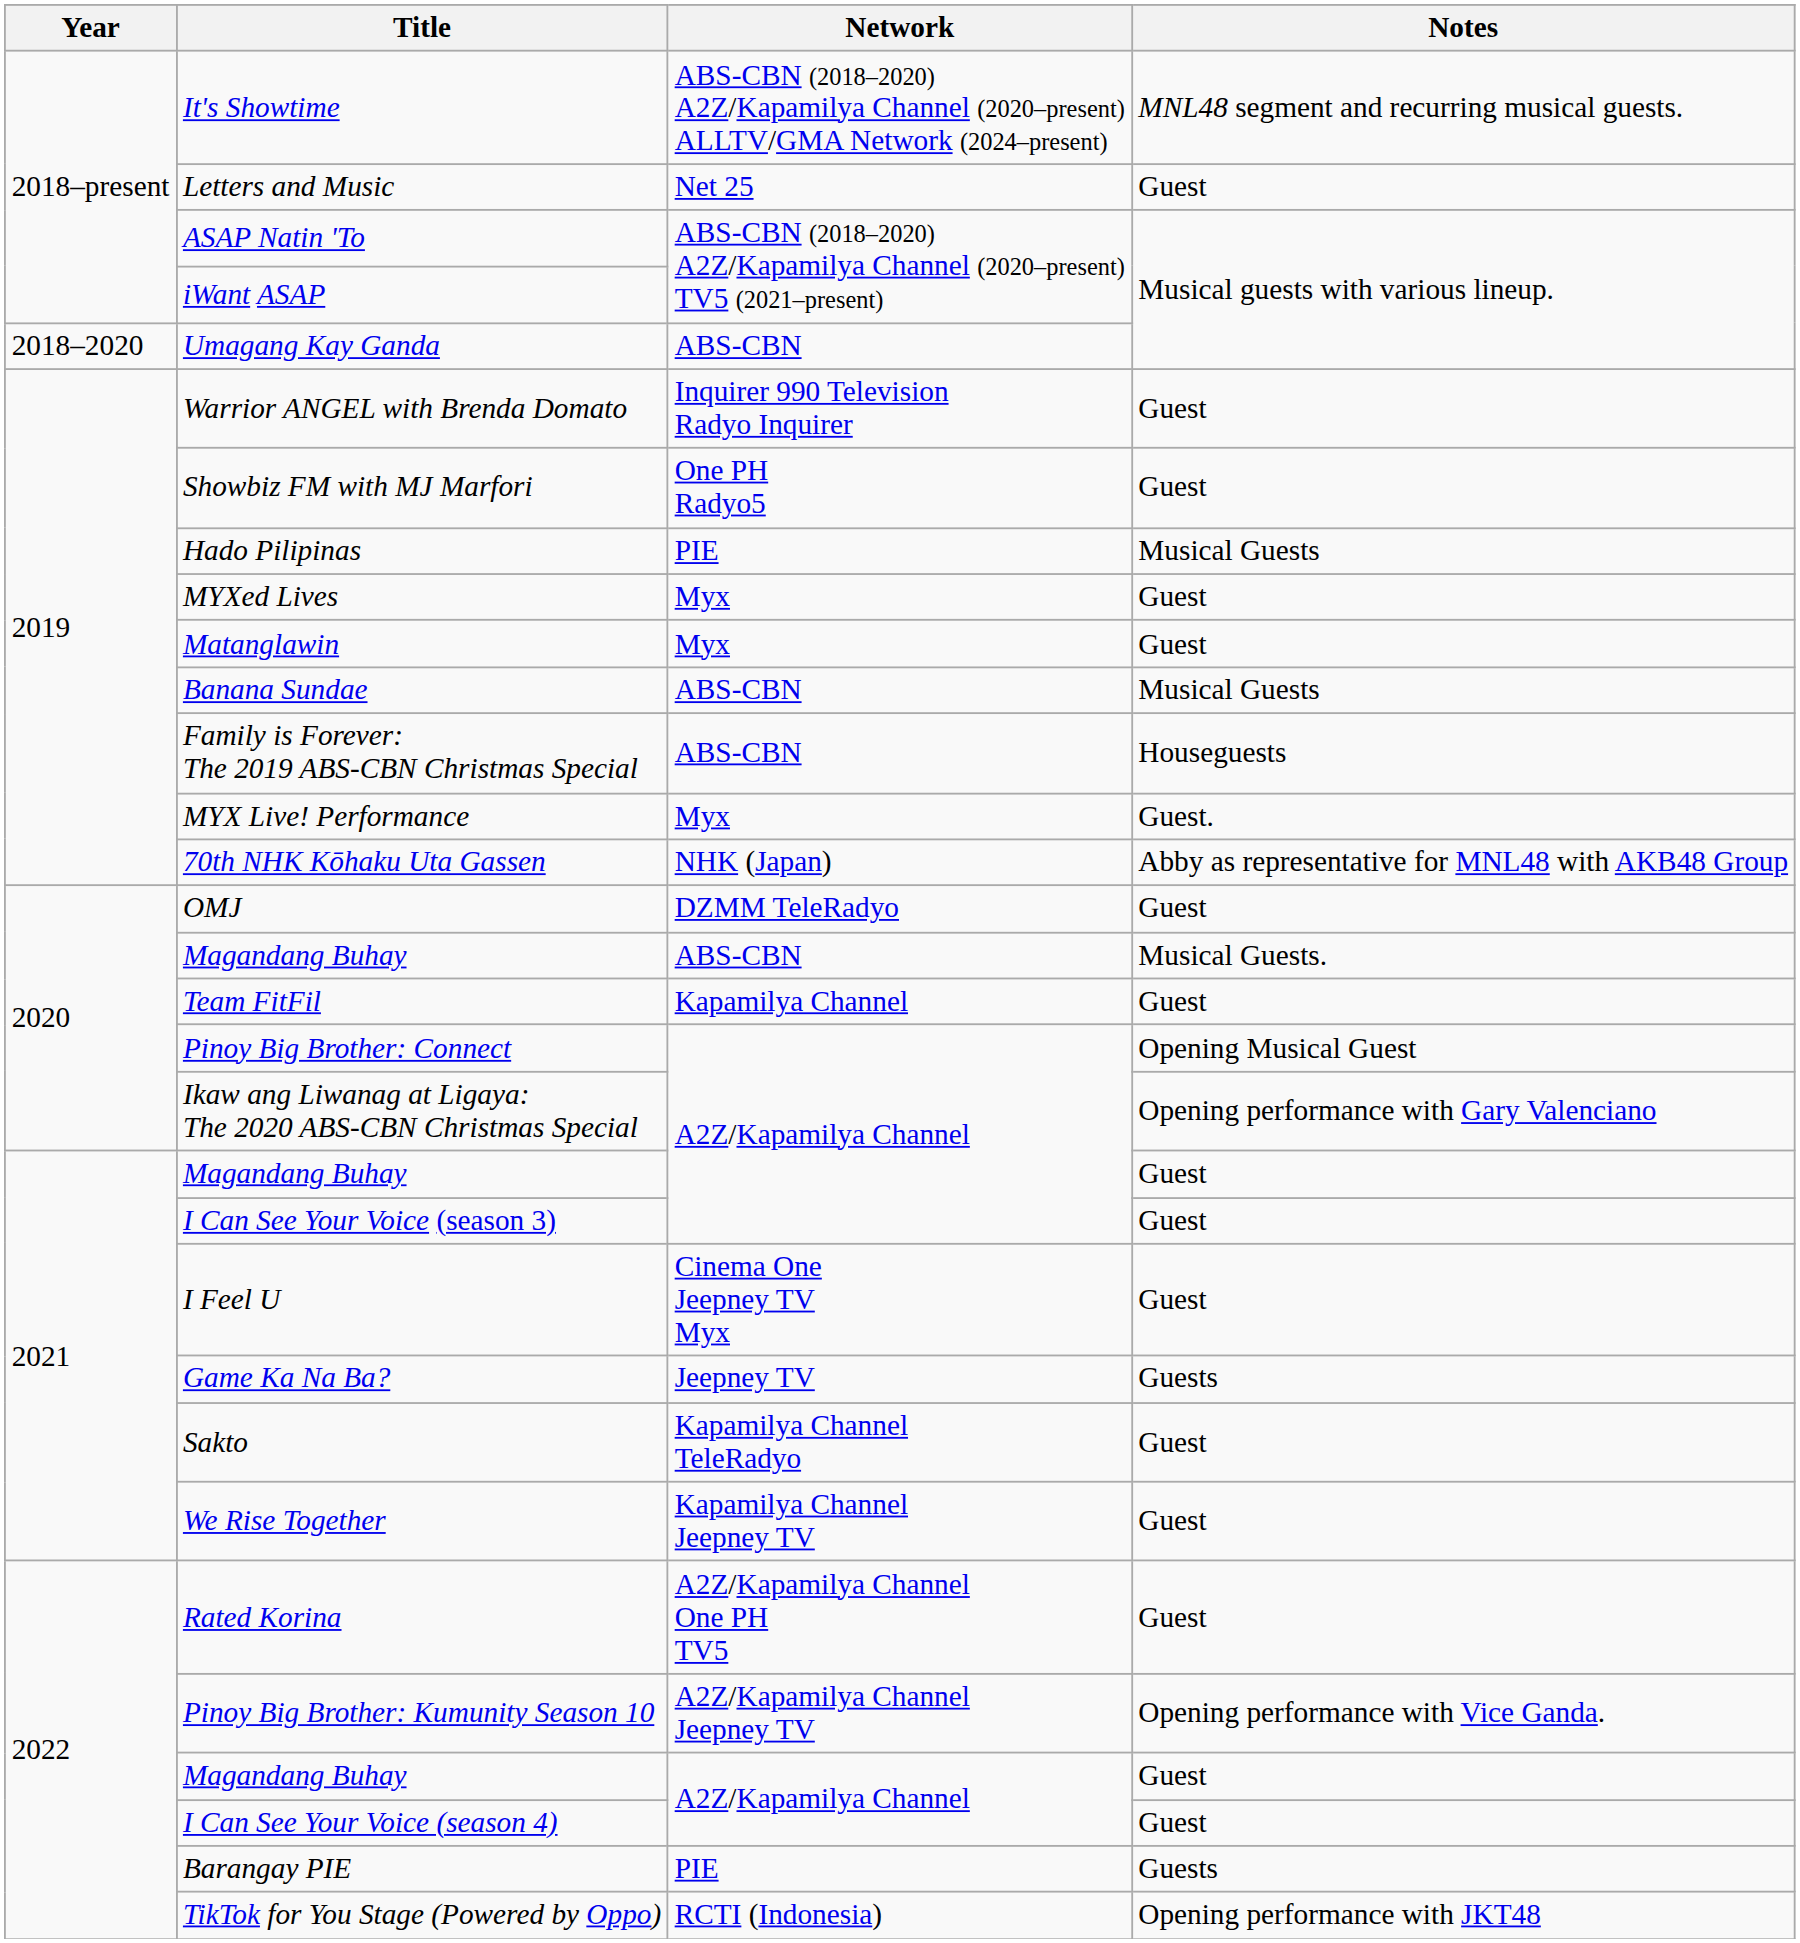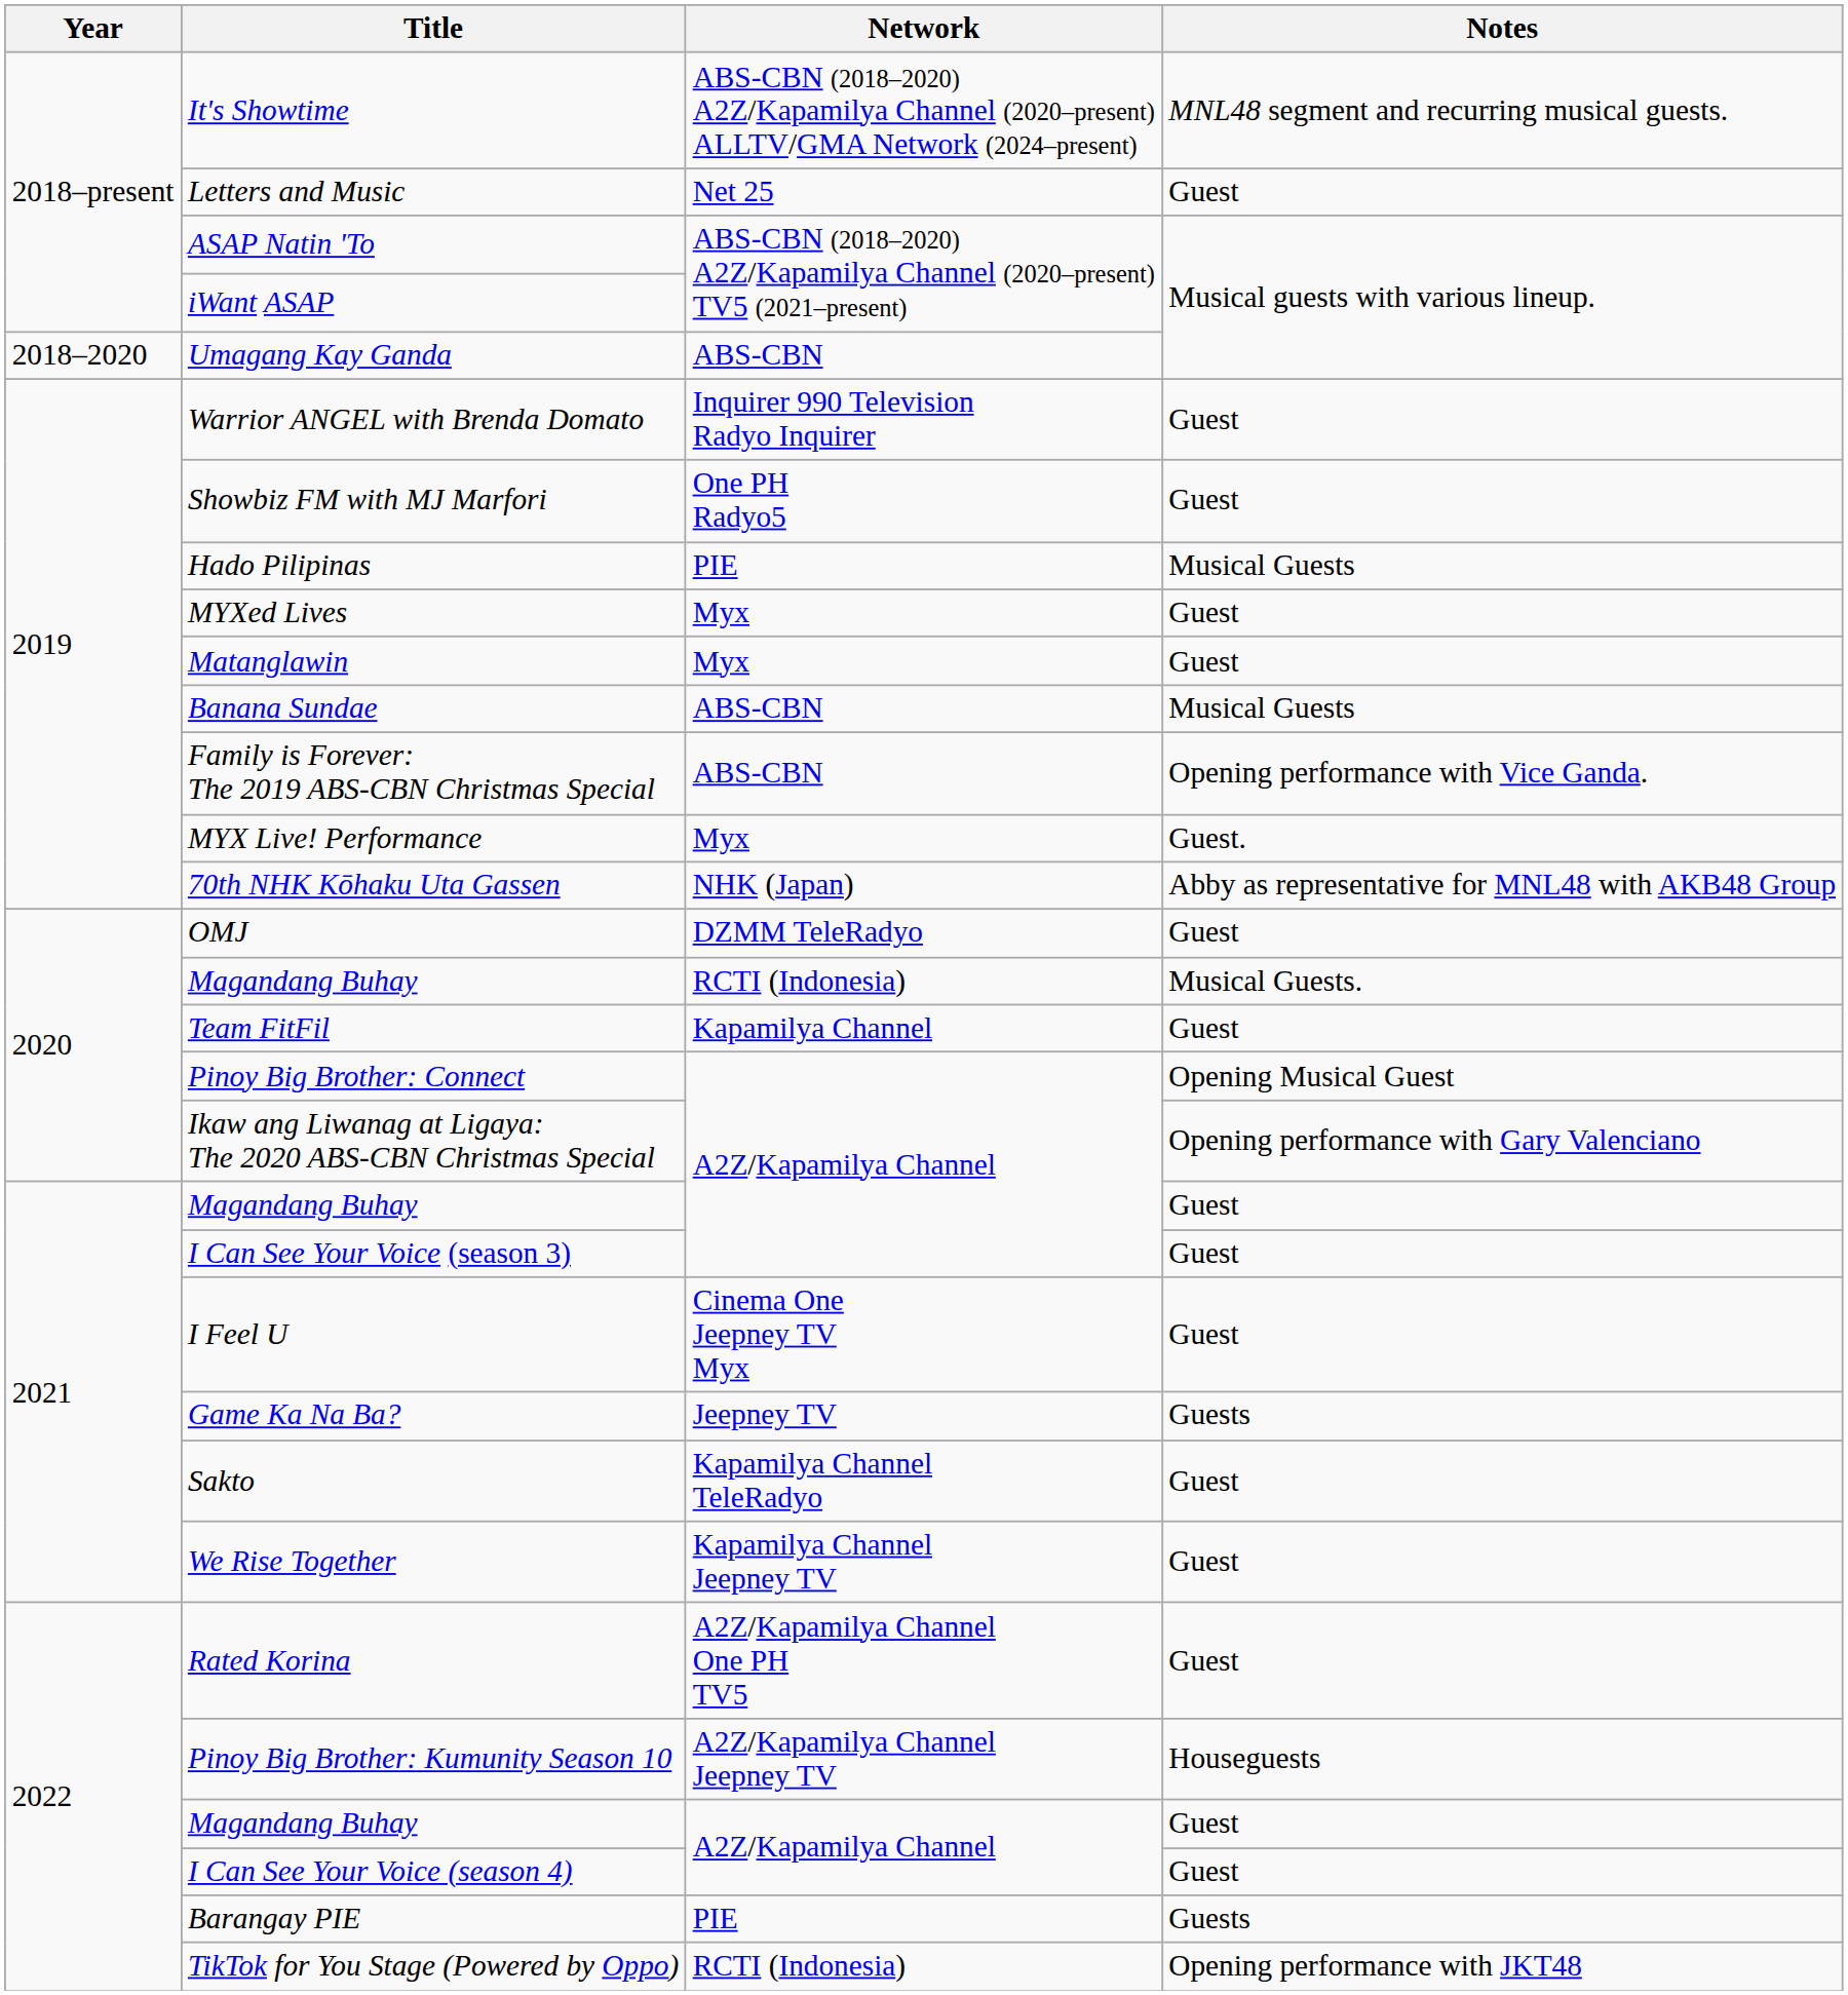 <table class="wikitable plainrowheaders sortable" style="margin-right: 0;">
 <tr>
 <th scope="col">Year</th>
 <th scope="col">Title</th>
 <th scope="col">Network</th>
 <th scope="col">Notes</th>
 </tr>
 <tr>
 <td rowspan="4">2018–present</td>
 <td><em><a href='#'>It's Showtime</a></em></td>
 <td><a href='#'>ABS-CBN</a> <small>(2018–2020)</small><br><a href='#'>A2Z</a>/<a href='#'>Kapamilya Channel</a> <small>(2020–present)</small><br><a href='#'>ALLTV</a>/<a href='#'>GMA Network</a> <small>(2024–present)</small></td>
 <td><em>MNL48</em> segment and recurring musical guests.</td>
 </tr>
 <tr>
 <td><em>Letters and Music</em></td>
 <td><a href='#'>Net 25</a></td>
 <td>Guest</td>
 </tr>
 <tr>
 <td><em><a href='#'>ASAP Natin 'To</a></em></td>
 <td rowspan="2"><a href='#'>ABS-CBN</a> <small>(2018–2020)</small><br><a href='#'>A2Z</a>/<a href='#'>Kapamilya Channel</a> <small>(2020–present)</small><br><a href='#'>TV5</a> <small>(2021–present)</small></td>
 <td rowspan="3">Musical guests with various lineup.</td>
 </tr>
 <tr>
 <td><em><a href='#'>iWant</a> <a href='#'>ASAP</a></em></td>
 </tr>
 <tr>
 <td>2018–2020</td>
 <td><em><a href='#'>Umagang Kay Ganda</a></em></td>
 <td><a href='#'>ABS-CBN</a></td>
 </tr>
 <tr>
 <td rowspan="9">2019</td>
 <td><em>Warrior ANGEL with Brenda Domato</em></td>
 <td><a href='#'>Inquirer 990 Television</a><br><a href='#'>Radyo Inquirer</a></td>
 <td>Guest</td>
 </tr>
 <tr>
 <td><em>Showbiz FM with MJ Marfori</em></td>
 <td><a href='#'>One PH</a><br><a href='#'>Radyo5</a></td>
 <td>Guest</td>
 </tr>
 <tr>
 <td><em>Hado Pilipinas</em></td>
 <td><a href='#'>PIE</a></td>
 <td>Musical Guests</td>
 </tr>
 <tr>
 <td><em>MYXed Lives</em></td>
 <td><a href='#'>Myx</a></td>
 <td>Guest</td>
 </tr>
 <tr>
 <td><em><a href='#'>Matanglawin</a></em></td>
 <td><a href='#'>Myx</a></td>
 <td>Guest</td>
 </tr>
 <tr>
 <td><em><a href='#'>Banana Sundae</a></em></td>
 <td><a href='#'>ABS-CBN</a></td>
 <td>Musical Guests</td>
 </tr>
 <tr>
 <td><em>Family is Forever:<br>The 2019 ABS-CBN Christmas Special</em></td>
 <td><a href='#'>ABS-CBN</a></td>
-<td>Houseguests</td>
+<td>Opening performance with <a href='#'>Vice Ganda</a>.</td>
 </tr>
 <tr>
 <td><em>MYX Live! Performance</em></td>
 <td><a href='#'>Myx</a></td>
 <td>Guest.</td>
 </tr>
 <tr>
 <td><em><a href='#'>70th NHK Kōhaku Uta Gassen</a></em></td>
 <td><a href='#'>NHK</a> (<a href='#'>Japan</a>)</td>
 <td>Abby as representative for <a href='#'>MNL48</a> with <a href='#'>AKB48 Group</a></td>
 </tr>
 <tr>
 <td rowspan="5">2020</td>
 <td><em>OMJ</em></td>
 <td><a href='#'>DZMM TeleRadyo</a></td>
 <td>Guest</td>
 </tr>
 <tr>
 <td><em><a href='#'>Magandang Buhay</a></em></td>
-<td><a href='#'>ABS-CBN</a></td>
+<td><a href='#'>RCTI</a> (<a href='#'>Indonesia</a>)</td>
 <td>Musical Guests.</td>
 </tr>
 <tr>
 <td><em><a href='#'>Team FitFil</a></em></td>
 <td><a href='#'>Kapamilya Channel</a></td>
 <td>Guest</td>
 </tr>
 <tr>
 <td><em><a href='#'>Pinoy Big Brother: Connect</a></em></td>
 <td rowspan="4"><a href='#'>A2Z</a>/<a href='#'>Kapamilya Channel</a></td>
 <td>Opening Musical Guest</td>
 </tr>
 <tr>
 <td><em>Ikaw ang Liwanag at Ligaya:<br>The 2020 ABS-CBN Christmas Special</em></td>
 <td>Opening performance with <a href='#'>Gary Valenciano</a></td>
 </tr>
 <tr>
 <td rowspan="6">2021</td>
 <td><em><a href='#'>Magandang Buhay</a></em></td>
 <td>Guest</td>
 </tr>
 <tr>
 <td><em><a href='#'>I Can See Your Voice</a></em> <a href='#'>(season 3)</a></td>
 <td>Guest</td>
 </tr>
 <tr>
 <td><em>I Feel U</em></td>
 <td><a href='#'>Cinema One</a><br><a href='#'>Jeepney TV</a><br><a href='#'>Myx</a></td>
 <td>Guest</td>
 </tr>
 <tr>
 <td><em><a href='#'>Game Ka Na Ba?</a></em></td>
 <td><a href='#'>Jeepney TV</a></td>
 <td>Guests</td>
 </tr>
 <tr>
 <td><em>Sakto</em></td>
 <td><a href='#'>Kapamilya Channel</a><br><a href='#'>TeleRadyo</a></td>
 <td>Guest</td>
 </tr>
 <tr>
 <td><em><a href='#'>We Rise Together</a></em></td>
 <td><a href='#'>Kapamilya Channel</a><br><a href='#'>Jeepney TV</a></td>
 <td>Guest</td>
 </tr>
 <tr>
 <td rowspan="6">2022</td>
 <td><em><a href='#'>Rated Korina</a></em></td>
 <td><a href='#'>A2Z</a>/<a href='#'>Kapamilya Channel</a><br><a href='#'>One PH</a><br><a href='#'>TV5</a></td>
 <td>Guest</td>
 </tr>
 <tr>
 <td><em><a href='#'>Pinoy Big Brother: Kumunity Season 10</a></em></td>
 <td><a href='#'>A2Z</a>/<a href='#'>Kapamilya Channel</a><br><a href='#'>Jeepney TV</a></td>
-<td>Opening performance with <a href='#'>Vice Ganda</a>.</td>
+<td>Houseguests</td>
 </tr>
 <tr>
 <td><em><a href='#'>Magandang Buhay</a></em></td>
 <td rowspan="2"><a href='#'>A2Z</a>/<a href='#'>Kapamilya Channel</a></td>
 <td>Guest</td>
 </tr>
 <tr>
 <td><em><a href='#'>I Can See Your Voice (season 4)</a></em></td>
 <td>Guest</td>
 </tr>
 <tr>
 <td><em>Barangay PIE</em></td>
 <td><a href='#'>PIE</a></td>
 <td>Guests</td>
 </tr>
 <tr>
 <td><em><a href='#'>TikTok</a> for You Stage (Powered by <a href='#'>Oppo</a>)</em></td>
 <td><a href='#'>RCTI</a> (<a href='#'>Indonesia</a>)</td>
 <td>Opening performance with <a href='#'>JKT48</a></td>
 </tr>
 </table>
